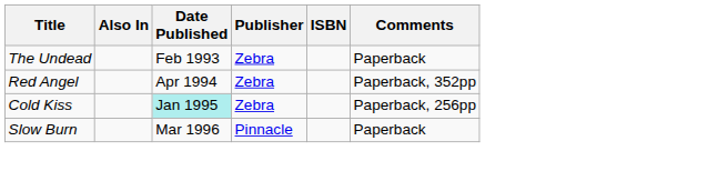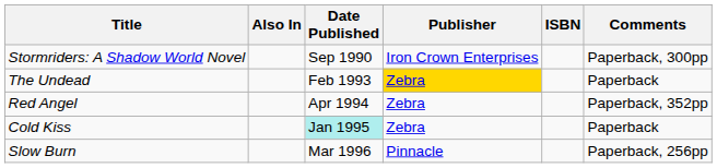 <table class="wikitable">
 <tr>
 <th>Title</th>
 <th>Also In</th>
 <th>Date<br>Published</th>
 <th>Publisher</th>
 <th>ISBN</th>
 <th>Comments</th>
 </tr>
 <tr>
+<td><em>Stormriders: A <a href='#'>Shadow World</a> Novel</em></td>
+<td></td>
+<td>Sep 1990</td>
+<td><a href='#'>Iron Crown Enterprises</a></td>
+<td></td>
+<td>Paperback, 300pp</td>
+</tr>
+<tr>
 <td><em>The Undead</em></td>
 <td></td>
 <td>Feb 1993</td>
-<td><a href='#'>Zebra</a></td>
+<td style="background: gold;"><a href='#'>Zebra</a></td>
 <td></td>
 <td>Paperback</td>
 </tr>
 <tr>
 <td><em>Red Angel</em></td>
 <td></td>
 <td>Apr 1994</td>
 <td><a href='#'>Zebra</a></td>
 <td></td>
 <td>Paperback, 352pp</td>
 </tr>
 <tr>
 <td><em>Cold Kiss</em></td>
 <td></td>
 <td style="background: paleturquoise;">Jan 1995</td>
 <td><a href='#'>Zebra</a></td>
 <td></td>
-<td>Paperback, 256pp</td>
+<td>Paperback</td>
 </tr>
 <tr>
 <td><em>Slow Burn</em></td>
 <td></td>
 <td>Mar 1996</td>
 <td><a href='#'>Pinnacle</a></td>
 <td></td>
-<td>Paperback</td>
+<td>Paperback, 256pp</td>
 </tr>
 </table>
